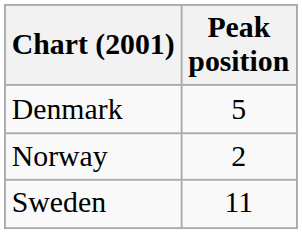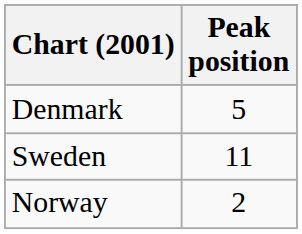 <table class="wikitable sortable" border="1">
 <tr>
 <th scope="col">Chart (2001)</th>
 <th scope="col">Peak<br>position</th>
 </tr>
 <tr>
 <td>Denmark</td>
 <td style="text-align:center;">5</td>
 </tr>
 <tr>
+<td>Sweden</td>
+<td style="text-align:center;">11</td>
+</tr>
+<tr>
 <td>Norway</td>
 <td style="text-align:center;">2</td>
 </tr>
-<tr>
-<td>Sweden</td>
-<td style="text-align:center;">11</td>
-</tr>
 </table>
